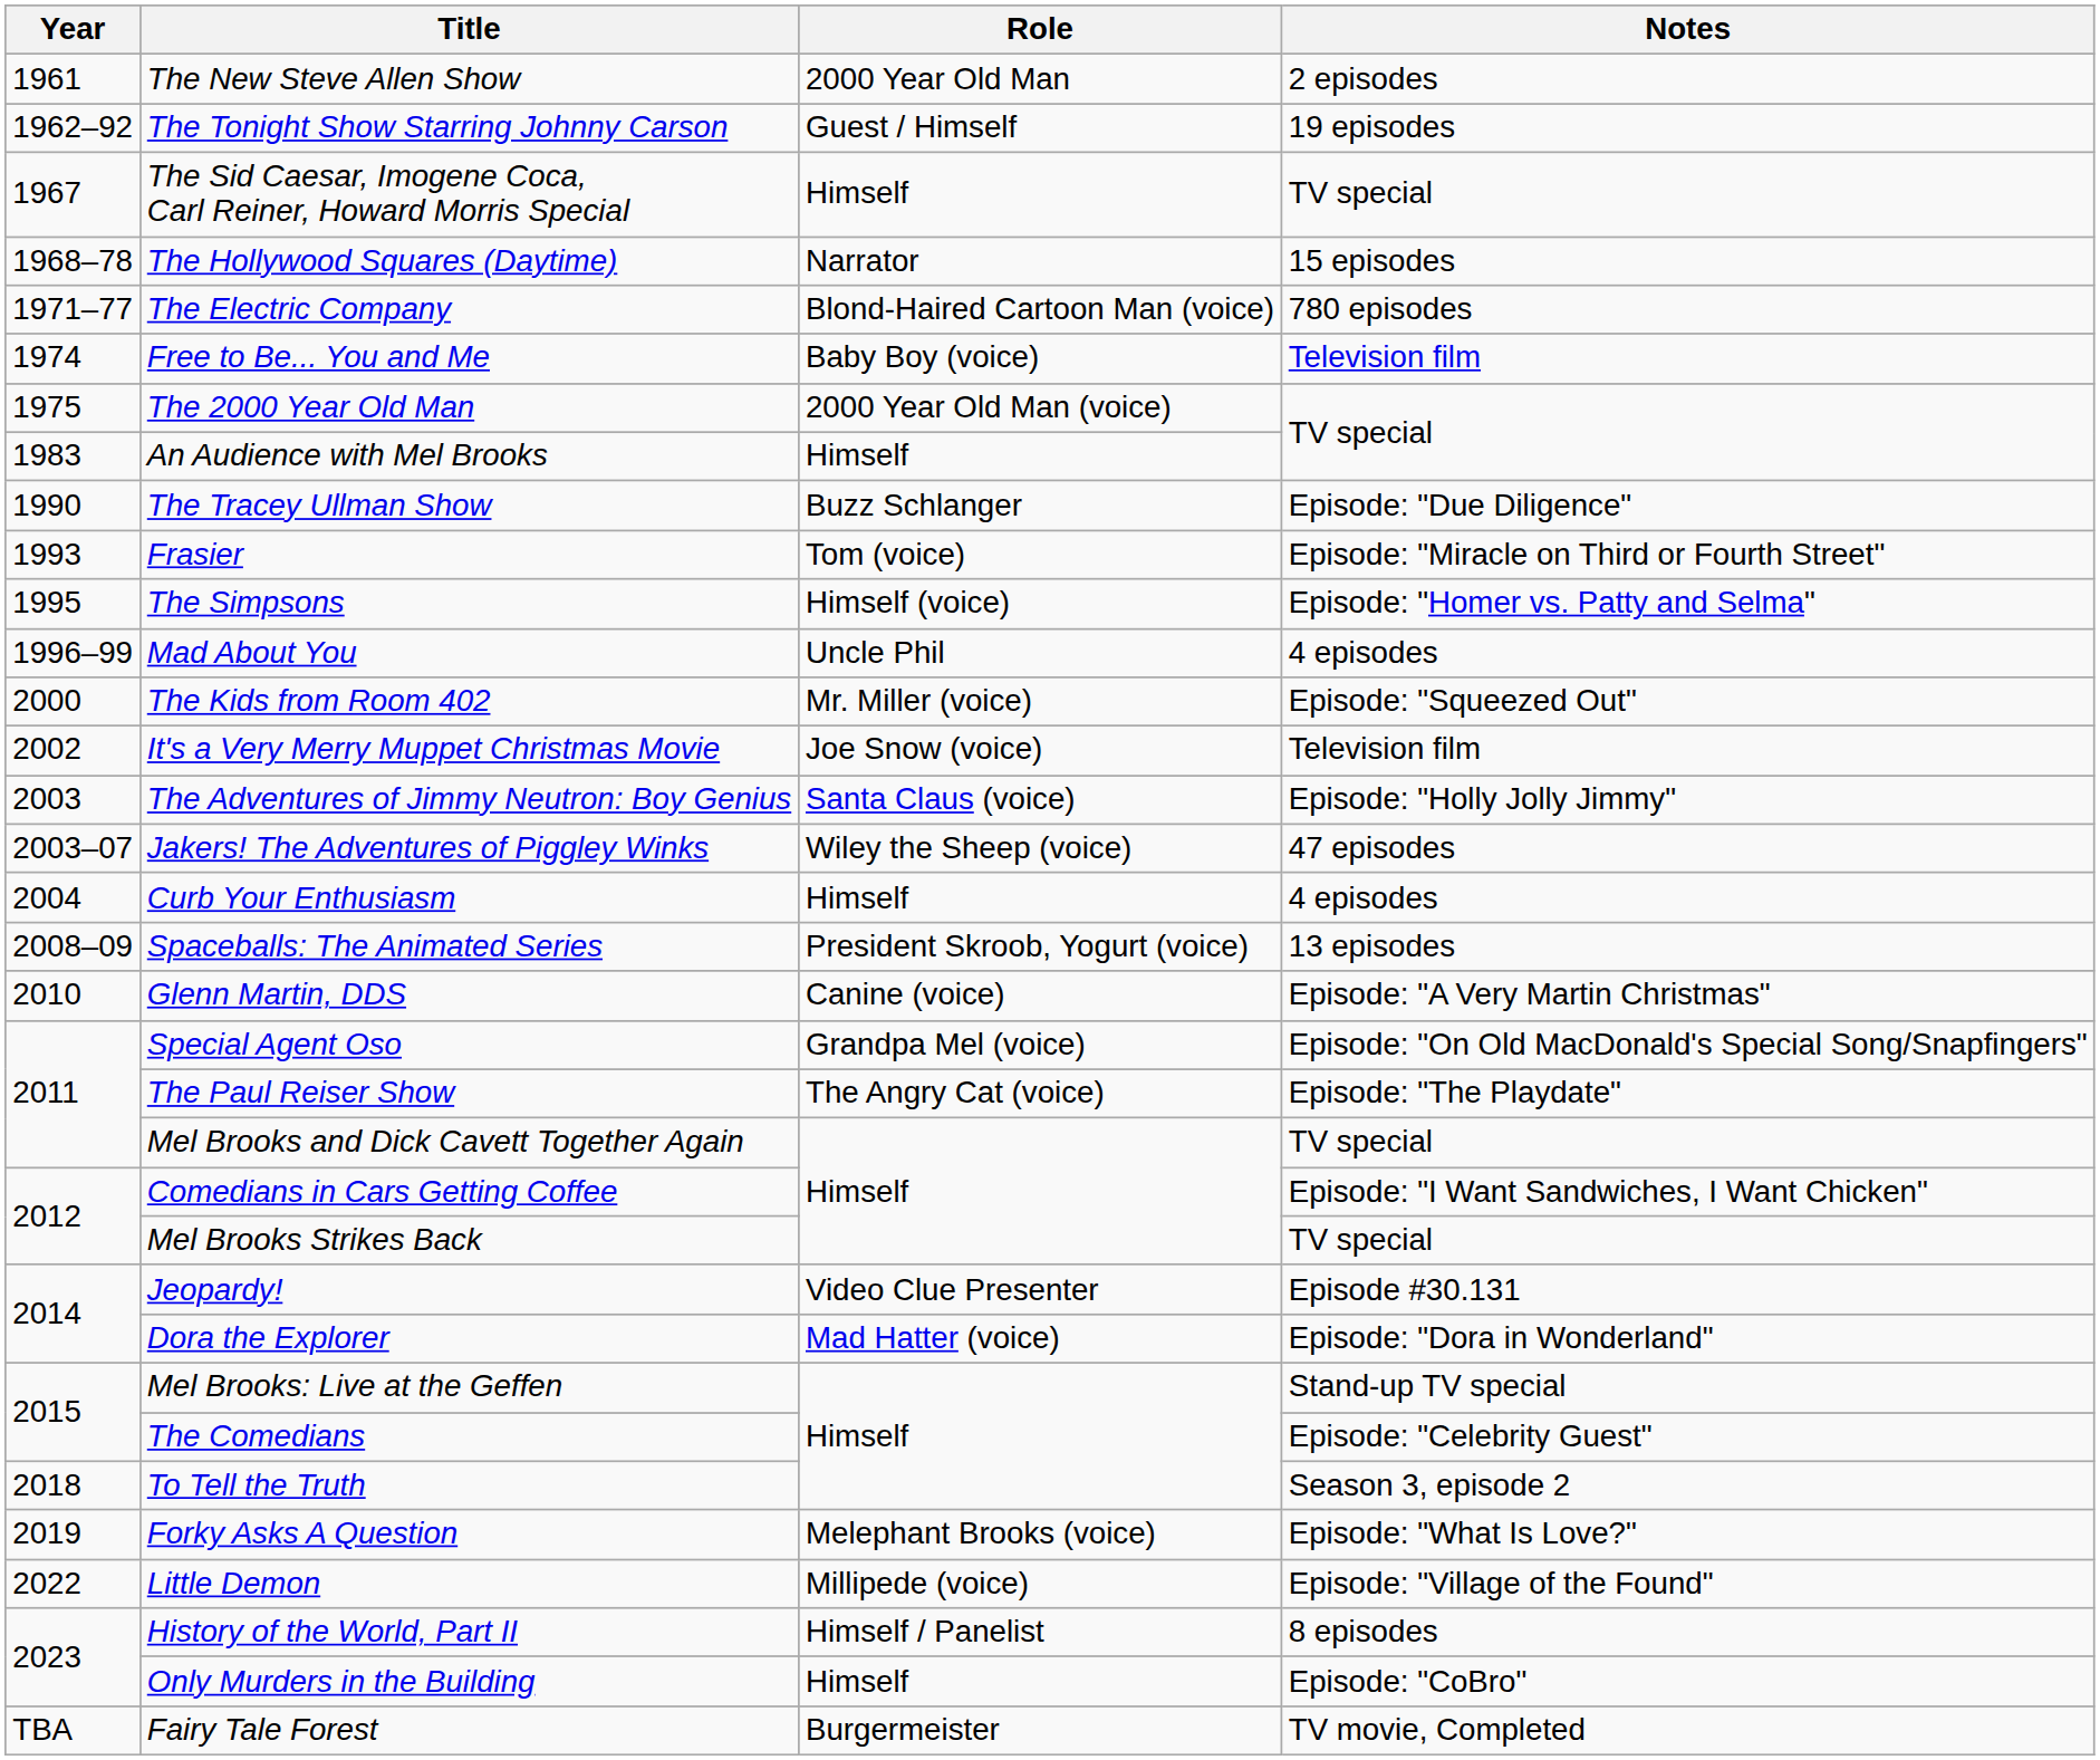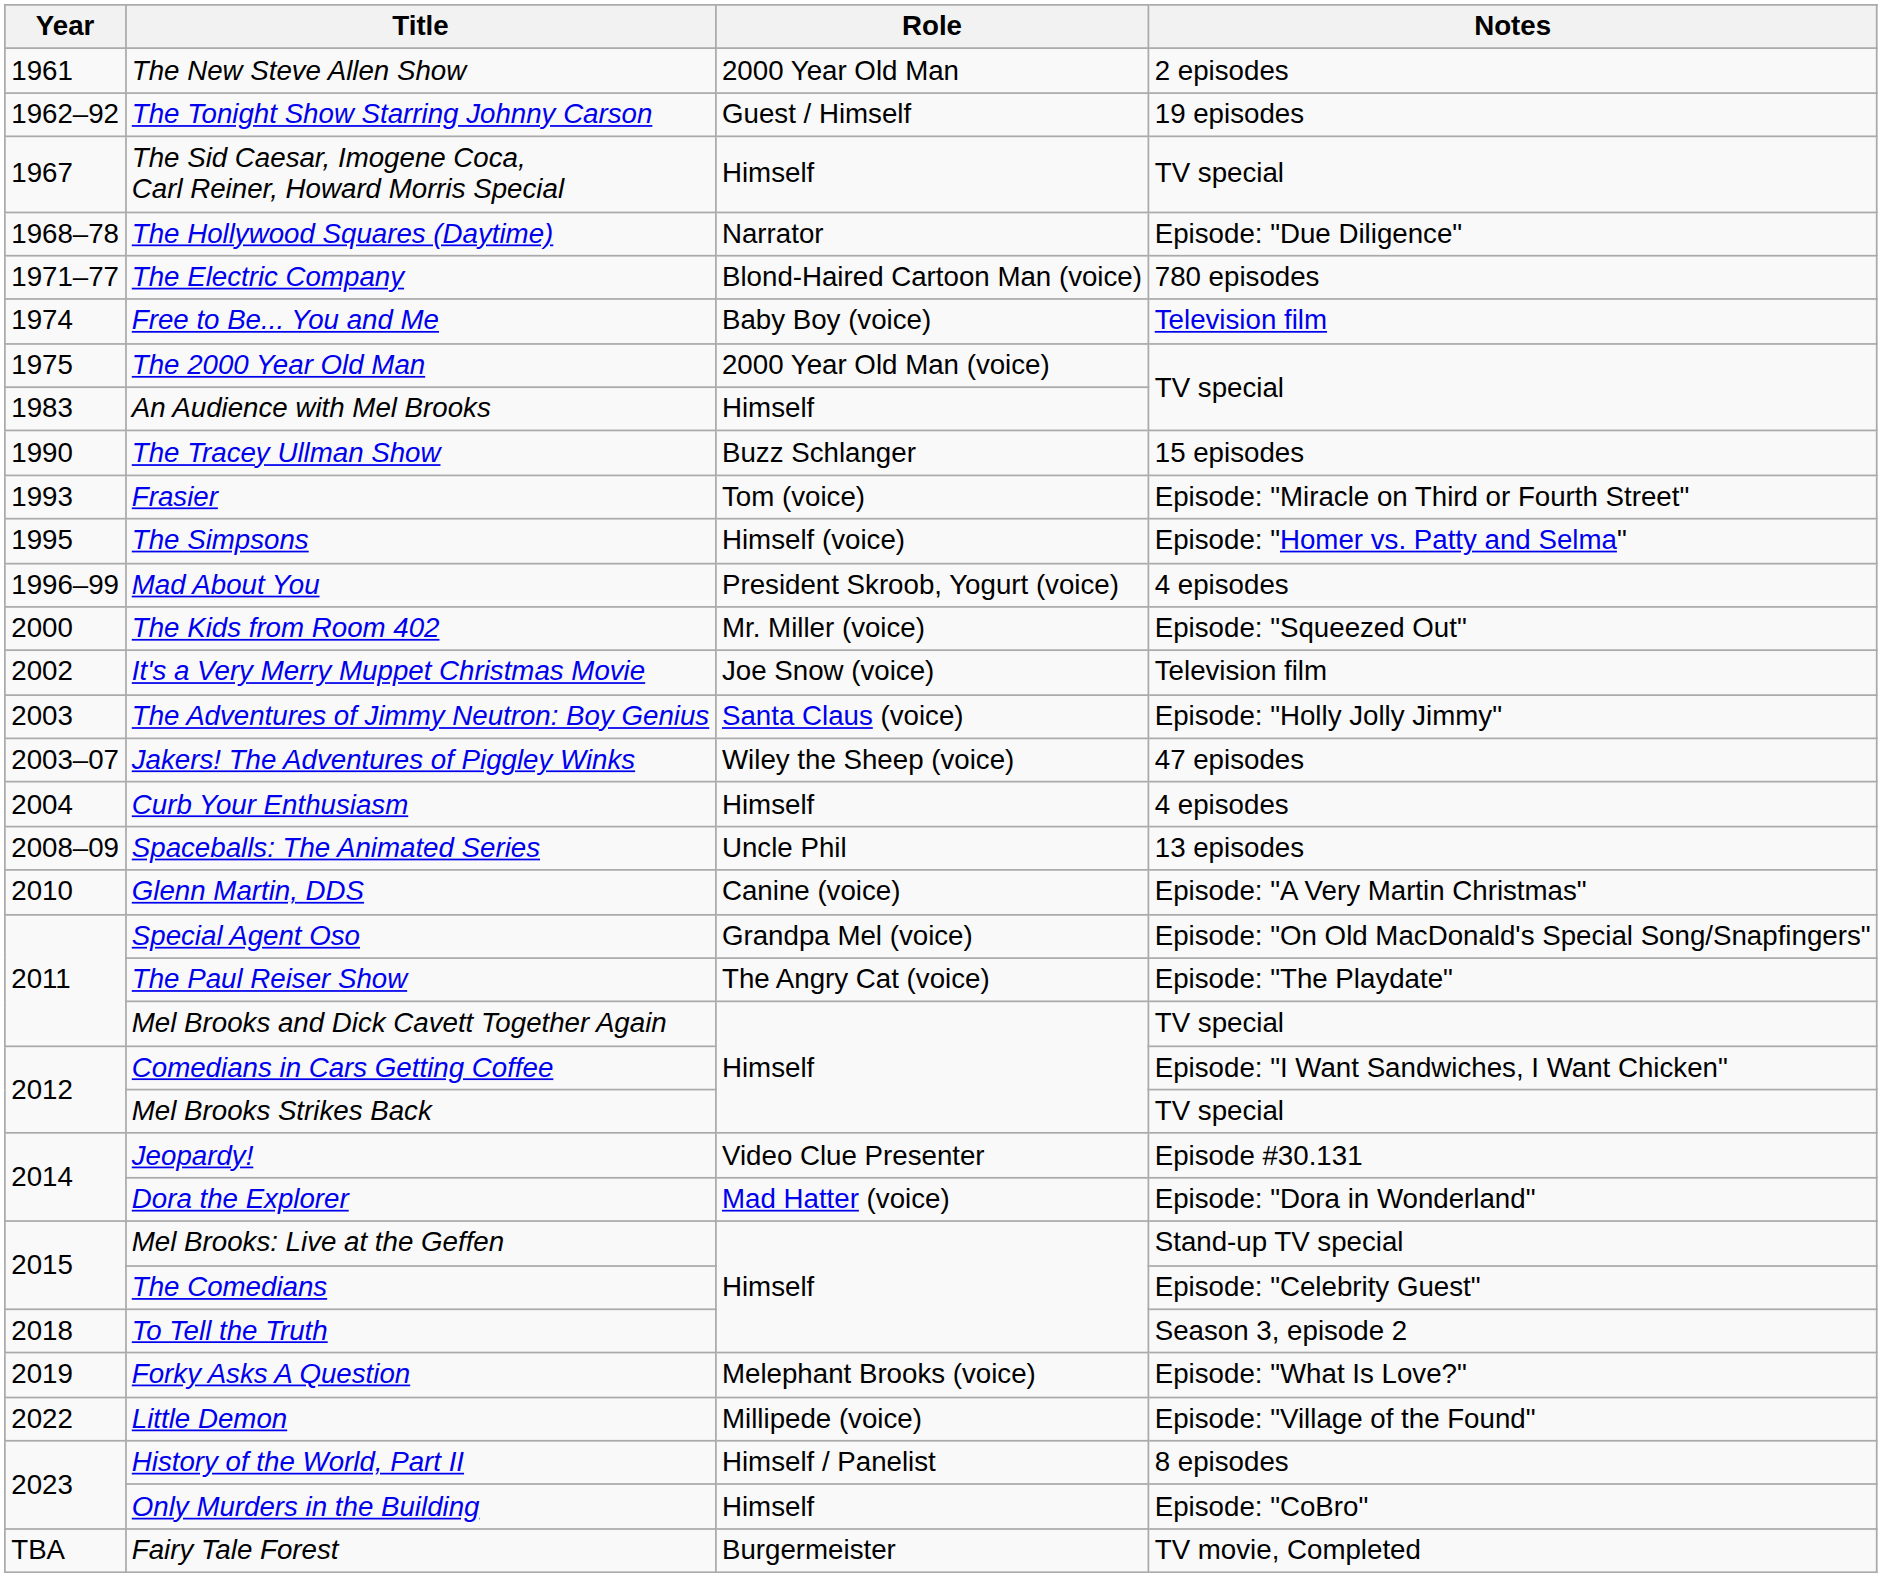 <table class="wikitable sortable">
 <tr>
 <th>Year</th>
 <th>Title</th>
 <th>Role</th>
 <th class="unsortable">Notes</th>
 </tr>
 <tr>
 <td>1961</td>
 <td data-sort-value="New Steve Allen Show, The"><em>The New Steve Allen Show</em></td>
 <td>2000 Year Old Man</td>
 <td>2 episodes</td>
 </tr>
 <tr>
 <td>1962–92</td>
 <td data-sort-value="Tonight Show Starring Johnny Carson, The"><em><a href='#'>The Tonight Show Starring Johnny Carson</a></em></td>
 <td>Guest / Himself</td>
 <td>19 episodes</td>
 </tr>
 <tr>
 <td>1967</td>
 <td data-sort-value="Sid Caesar, Imogene Coca, Carl Reiner, Howard Morris Special, The"><em>The Sid Caesar, Imogene Coca, <br>Carl Reiner, Howard Morris Special</em></td>
 <td>Himself</td>
 <td>TV special</td>
 </tr>
 <tr>
 <td>1968–78</td>
 <td data-sort-value="Hollywood Squares (Daytime), The"><em><a href='#'>The Hollywood Squares (Daytime)</a></em></td>
 <td>Narrator</td>
-<td>15 episodes</td>
+<td>Episode: "Due Diligence"</td>
 </tr>
 <tr>
 <td>1971–77</td>
 <td data-sort-value="Electric Company, The"><em><a href='#'>The Electric Company</a></em></td>
 <td>Blond-Haired Cartoon Man (voice)</td>
 <td>780 episodes</td>
 </tr>
 <tr>
 <td>1974</td>
 <td><em><a href='#'>Free to Be... You and Me</a></em></td>
 <td>Baby Boy (voice)</td>
 <td><a href='#'>Television film</a></td>
 </tr>
 <tr>
 <td>1975</td>
 <td data-sort-value="2000 Year Old Man, The"><em><a href='#'>The 2000 Year Old Man</a></em></td>
 <td>2000 Year Old Man (voice)</td>
 <td rowspan="2">TV special</td>
 </tr>
 <tr>
 <td>1983</td>
 <td><em>An Audience with Mel Brooks</em></td>
 <td>Himself</td>
 </tr>
 <tr>
 <td>1990</td>
 <td data-sort-value="Tracey Ullman Show, The"><em><a href='#'>The Tracey Ullman Show</a></em></td>
 <td>Buzz Schlanger</td>
-<td>Episode: "Due Diligence"</td>
+<td>15 episodes</td>
 </tr>
 <tr>
 <td>1993</td>
 <td><em><a href='#'>Frasier</a></em></td>
 <td>Tom (voice)</td>
 <td>Episode: "Miracle on Third or Fourth Street"</td>
 </tr>
 <tr>
 <td>1995</td>
 <td data-sort-value="Simpsons, The"><em><a href='#'>The Simpsons</a></em></td>
 <td>Himself (voice)</td>
 <td>Episode: "<a href='#'>Homer vs. Patty and Selma</a>"</td>
 </tr>
 <tr>
 <td>1996–99</td>
 <td><em><a href='#'>Mad About You</a></em></td>
-<td>Uncle Phil</td>
+<td>President Skroob, Yogurt (voice)</td>
 <td>4 episodes</td>
 </tr>
 <tr>
 <td>2000</td>
 <td data-sort-value="Kids from Room 402, The"><em><a href='#'>The Kids from Room 402</a></em></td>
 <td>Mr. Miller (voice)</td>
 <td>Episode: "Squeezed Out"</td>
 </tr>
 <tr>
 <td>2002</td>
 <td><em><a href='#'>It's a Very Merry Muppet Christmas Movie</a></em></td>
 <td>Joe Snow (voice)</td>
 <td>Television film</td>
 </tr>
 <tr>
 <td>2003</td>
 <td data-sort-value="Adventures of Jimmy Neutron: Boy Genius, The"><em><a href='#'>The Adventures of Jimmy Neutron: Boy Genius</a></em></td>
 <td><a href='#'>Santa Claus</a> (voice)</td>
 <td>Episode: "Holly Jolly Jimmy"</td>
 </tr>
 <tr>
 <td>2003–07</td>
 <td><em><a href='#'>Jakers! The Adventures of Piggley Winks</a></em></td>
 <td>Wiley the Sheep (voice)</td>
 <td>47 episodes</td>
 </tr>
 <tr>
 <td>2004</td>
 <td><em><a href='#'>Curb Your Enthusiasm</a></em></td>
 <td>Himself</td>
 <td>4 episodes</td>
 </tr>
 <tr>
 <td>2008–09</td>
 <td><em><a href='#'>Spaceballs: The Animated Series</a></em></td>
-<td>President Skroob, Yogurt (voice)</td>
+<td>Uncle Phil</td>
 <td>13 episodes</td>
 </tr>
 <tr>
 <td>2010</td>
 <td><em><a href='#'>Glenn Martin, DDS</a></em></td>
 <td>Canine (voice)</td>
 <td>Episode: "A Very Martin Christmas"</td>
 </tr>
 <tr>
 <td rowspan=3>2011</td>
 <td><em><a href='#'>Special Agent Oso</a></em></td>
 <td>Grandpa Mel (voice)</td>
 <td>Episode: "On Old MacDonald's Special Song/Snapfingers"</td>
 </tr>
 <tr>
 <td data-sort-value="Paul Reiser Show, The"><em><a href='#'>The Paul Reiser Show</a></em></td>
 <td>The Angry Cat (voice)</td>
 <td>Episode: "The Playdate"</td>
 </tr>
 <tr>
 <td><em>Mel Brooks and Dick Cavett Together Again</em></td>
 <td rowspan="3">Himself</td>
 <td>TV special</td>
 </tr>
 <tr>
 <td rowspan=2>2012</td>
 <td><em><a href='#'>Comedians in Cars Getting Coffee</a></em></td>
 <td>Episode: "I Want Sandwiches, I Want Chicken"</td>
 </tr>
 <tr>
 <td><em>Mel Brooks Strikes Back</em></td>
 <td>TV special</td>
 </tr>
 <tr>
 <td rowspan=2>2014</td>
 <td><em><a href='#'>Jeopardy!</a></em></td>
 <td>Video Clue Presenter</td>
 <td>Episode #30.131</td>
 </tr>
 <tr>
 <td><em><a href='#'>Dora the Explorer</a></em></td>
 <td><a href='#'>Mad Hatter</a> (voice)</td>
 <td>Episode: "Dora in Wonderland"</td>
 </tr>
 <tr>
 <td rowspan=2>2015</td>
 <td><em>Mel Brooks: Live at the Geffen</em></td>
 <td rowspan="3">Himself</td>
 <td>Stand-up TV special</td>
 </tr>
 <tr>
 <td data-sort-value="Comedians, The"><em><a href='#'>The Comedians</a></em></td>
 <td>Episode: "Celebrity Guest"</td>
 </tr>
 <tr>
 <td>2018</td>
 <td><em><a href='#'>To Tell the Truth</a></em></td>
 <td>Season 3, episode 2</td>
 </tr>
 <tr>
 <td>2019</td>
 <td><em><a href='#'>Forky Asks A Question</a></em></td>
 <td>Melephant Brooks (voice)</td>
 <td>Episode: "What Is Love?"</td>
 </tr>
 <tr>
 <td>2022</td>
 <td><em><a href='#'>Little Demon</a></em></td>
 <td>Millipede (voice)</td>
 <td>Episode: "Village of the Found"</td>
 </tr>
 <tr>
 <td rowspan=2>2023</td>
 <td><em><a href='#'>History of the World, Part II</a></em></td>
 <td>Himself / Panelist</td>
 <td>8 episodes</td>
 </tr>
 <tr>
 <td><em><a href='#'>Only Murders in the Building</a></em></td>
 <td>Himself</td>
 <td>Episode: "CoBro"</td>
 </tr>
 <tr>
 <td>TBA</td>
 <td><em>Fairy Tale Forest</em></td>
 <td>Burgermeister</td>
 <td>TV movie, Completed</td>
 </tr>
 </table>
